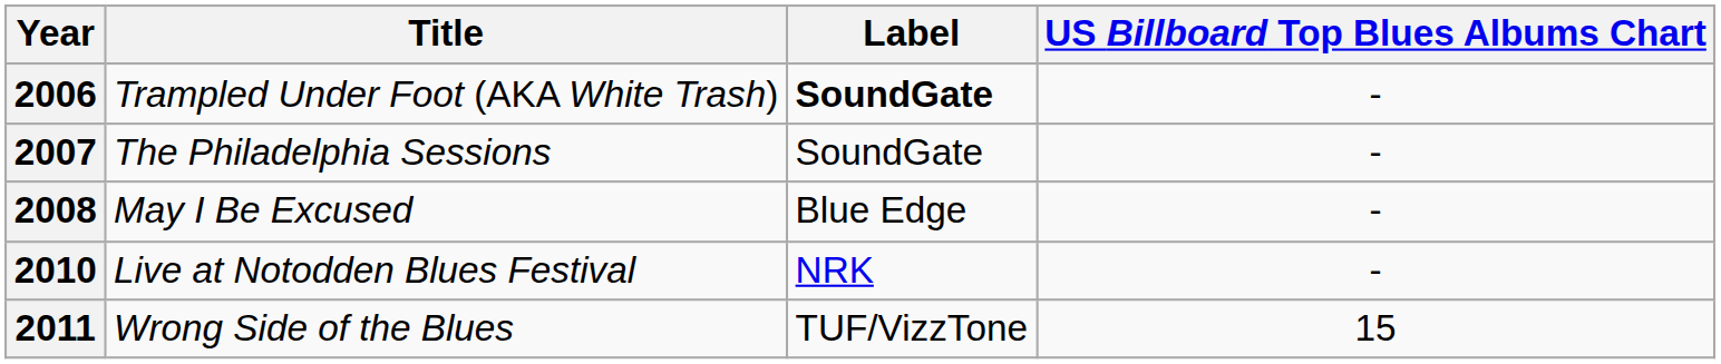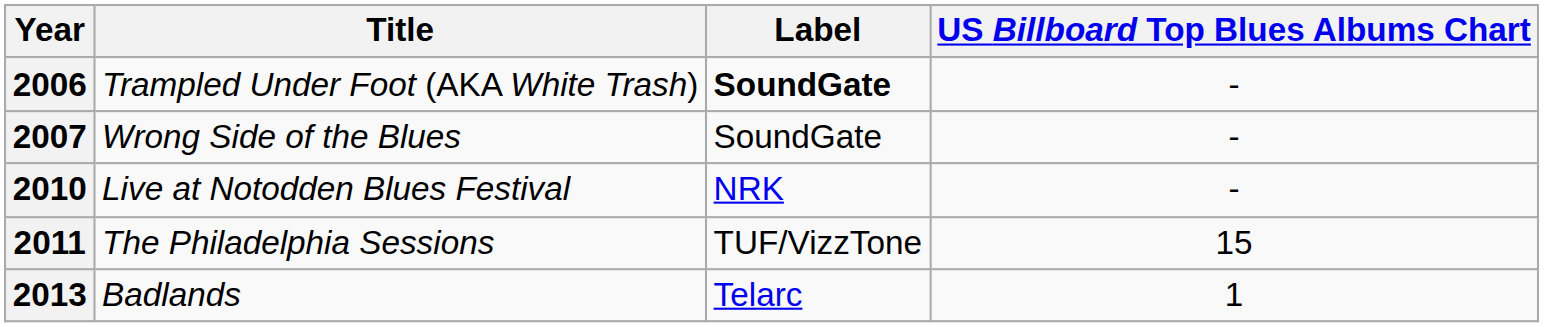 <table class="sortable wikitable">
 <tr>
 <th>Year</th>
 <th>Title</th>
 <th>Label</th>
 <th><a href='#'>US <em>Billboard</em> Top Blues Albums Chart</a></th>
 </tr>
 <tr>
 <th>2006</th>
 <td><em>Trampled Under Foot</em> (AKA <em>White Trash</em>)</td>
 <td><strong>SoundGate</strong></td>
 <td align=center>-</td>
 </tr>
 <tr>
 <th>2007</th>
-<td><em>The Philadelphia Sessions</em></td>
+<td><em>Wrong Side of the Blues</em></td>
 <td>SoundGate</td>
-<td align=center>-</td>
-</tr>
-<tr>
-<th>2008</th>
-<td><em>May I Be Excused</em></td>
-<td>Blue Edge</td>
 <td align=center>-</td>
 </tr>
 <tr>
 <th>2010</th>
 <td><em>Live at Notodden Blues Festival</em></td>
 <td><a href='#'>NRK</a></td>
 <td align=center>-</td>
 </tr>
 <tr>
 <th>2011</th>
-<td><em>Wrong Side of the Blues</em></td>
+<td><em>The Philadelphia Sessions</em></td>
 <td>TUF/VizzTone</td>
 <td align=center>15</td>
 </tr>
+<tr>
+<th>2013</th>
+<td><em>Badlands</em></td>
+<td><a href='#'>Telarc</a></td>
+<td align=center>1</td>
+</tr>
 </table>
